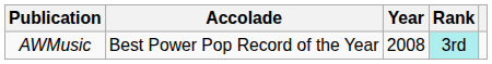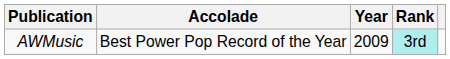 <table class="wikitable plainrowheaders" style="text-align:center">
 <tr>
 <th>Publication</th>
 <th>Accolade</th>
 <th>Year</th>
 <th>Rank</th>
 <th class="unsortable"></th>
 </tr>
 <tr>
 <td><em>AWMusic</em></td>
 <td>Best Power Pop Record of the Year</td>
-<td>2008</td>
+<td>2009</td>
 <td style="background: paleturquoise;">3rd</td>
 <td></td>
 </tr>
 </table>
